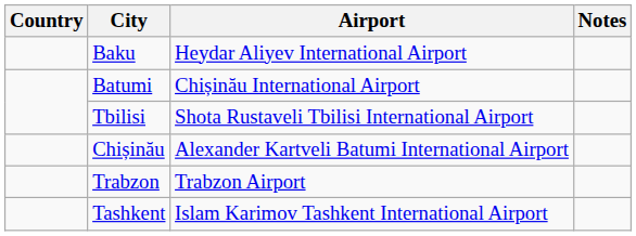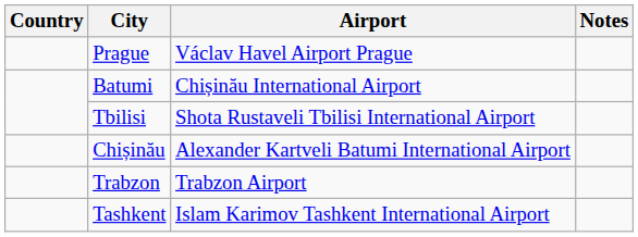 <table class="sortable wikitable">
 <tr>
 <th>Country</th>
 <th>City</th>
 <th>Airport</th>
 <th>Notes</th>
 </tr>
 <tr>
 <td></td>
-<td><a href='#'>Baku</a></td>
-<td><a href='#'>Heydar Aliyev International Airport</a></td>
+<td><a href='#'>Prague</a></td>
+<td><a href='#'>Václav Havel Airport Prague</a></td>
 <td></td>
 </tr>
 <tr>
 <td rowspan="2"></td>
 <td><a href='#'>Batumi</a></td>
 <td><a href='#'>Chișinău International Airport</a></td>
 <td></td>
 </tr>
 <tr>
 <td><a href='#'>Tbilisi</a></td>
 <td><a href='#'>Shota Rustaveli Tbilisi International Airport</a></td>
 <td></td>
 </tr>
 <tr>
 <td></td>
 <td><a href='#'>Chișinău</a></td>
 <td><a href='#'>Alexander Kartveli Batumi International Airport</a></td>
 <td></td>
 </tr>
 <tr>
 <td></td>
 <td><a href='#'>Trabzon</a></td>
 <td><a href='#'>Trabzon Airport</a></td>
 <td></td>
 </tr>
 <tr>
 <td></td>
 <td><a href='#'>Tashkent</a></td>
 <td><a href='#'>Islam Karimov Tashkent International Airport</a></td>
 <td></td>
 </tr>
 </table>
